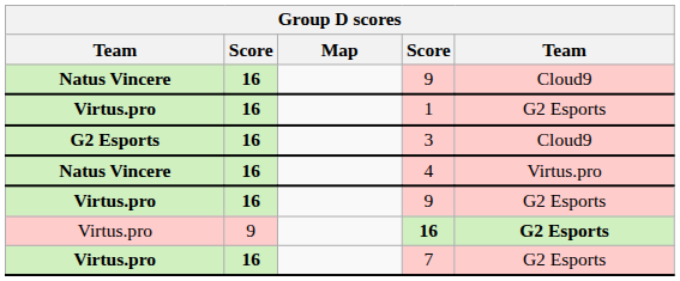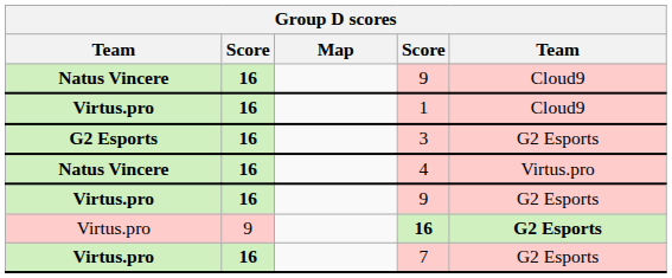 <table class="wikitable" style="text-align: center;">
 <tr>
 <th colspan=5>Group D scores</th>
 </tr>
 <tr>
 <th width="181px">Team</th>
 <th width="20px">Score</th>
 <th width="100px">Map</th>
 <th width="20px">Score</th>
 <th width="181px">Team</th>
 </tr>
 <tr style="text-align:center;border-width:0 0 2px 0; border-style:solid;border-color:black;">
 <td style="background: #D0F0C0;"><strong>Natus Vincere</strong></td>
 <td style="background: #D0F0C0;"><strong>16</strong></td>
 <td></td>
 <td style="background: #FFCCCC;">9</td>
 <td style="background: #FFCCCC;">Cloud9</td>
 </tr>
 <tr style="text-align:center;border-width:0 0 2px 0; border-style:solid;border-color:black;">
 <td style="background: #D0F0C0;"><strong>Virtus.pro</strong></td>
 <td style="background: #D0F0C0;"><strong>16</strong></td>
 <td></td>
 <td style="background: #FFCCCC;">1</td>
-<td style="background: #FFCCCC;">G2 Esports</td>
+<td style="background: #FFCCCC;">Cloud9</td>
 </tr>
 <tr style="text-align:center;border-width:0 0 2px 0; border-style:solid;border-color:black;">
 <td style="background: #D0F0C0;"><strong>G2 Esports</strong></td>
 <td style="background: #D0F0C0;"><strong>16</strong></td>
 <td></td>
 <td style="background: #FFCCCC;">3</td>
-<td style="background: #FFCCCC;">Cloud9</td>
+<td style="background: #FFCCCC;">G2 Esports</td>
 </tr>
 <tr style="text-align:center;border-width:0 0 2px 0; border-style:solid;border-color:black;">
 <td style="background: #D0F0C0;"><strong>Natus Vincere</strong></td>
 <td style="background: #D0F0C0;"><strong>16</strong></td>
 <td></td>
 <td style="background: #FFCCCC;">4</td>
 <td style="background: #FFCCCC;">Virtus.pro</td>
 </tr>
 <tr>
 <td style="background: #D0F0C0;"><strong>Virtus.pro</strong></td>
 <td style="background: #D0F0C0;"><strong>16</strong></td>
 <td></td>
 <td style="background: #FFCCCC;">9</td>
 <td style="background: #FFCCCC;">G2 Esports</td>
 </tr>
 <tr>
 <td style="background: #FFCCCC;">Virtus.pro</td>
 <td style="background: #FFCCCC;">9</td>
 <td></td>
 <td style="background: #D0F0C0;"><strong>16</strong></td>
 <td style="background: #D0F0C0;"><strong>G2 Esports</strong></td>
 </tr>
 <tr style="text-align:center;border-width:0 0 2px 0; border-style:solid;border-color:black;">
 <td style="background: #D0F0C0;"><strong>Virtus.pro</strong></td>
 <td style="background: #D0F0C0;"><strong>16</strong></td>
 <td></td>
 <td style="background: #FFCCCC;">7</td>
 <td style="background: #FFCCCC;">G2 Esports</td>
 </tr>
 </table>
